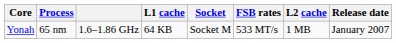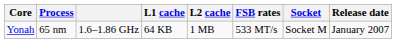 <table class=wikitable>
 <tr>
 <th>Core</th>
 <th><a href='#'>Process</a></th>
 <th></th>
 <th>L1 <a href='#'>cache</a></th>
+<th>L2 <a href='#'>cache</a></th>
+<th><a href='#'>FSB</a> rates</th>
 <th><a href='#'>Socket</a></th>
-<th><a href='#'>FSB</a> rates</th>
-<th>L2 <a href='#'>cache</a></th>
 <th>Release date</th>
 </tr>
 <tr>
 <td><a href='#'>Yonah</a></td>
 <td>65 nm</td>
 <td>1.6–1.86 GHz</td>
 <td>64 KB</td>
+<td>1 MB</td>
+<td>533 MT/s</td>
 <td>Socket M</td>
-<td>533 MT/s</td>
-<td>1 MB</td>
 <td>January 2007</td>
 </tr>
 </table>
